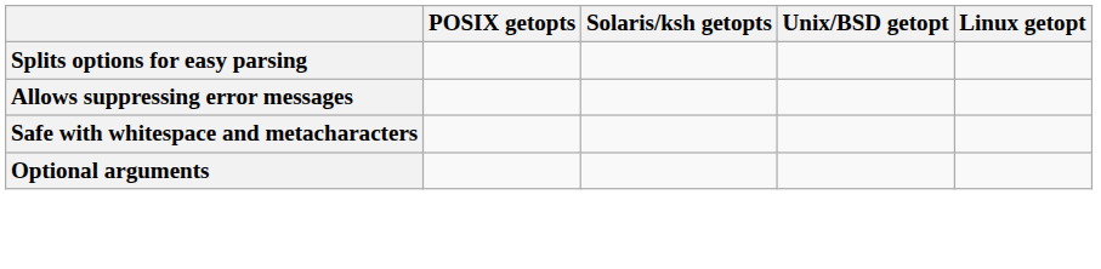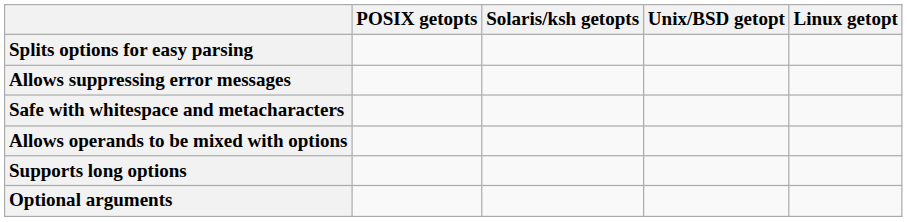 <table class="wikitable">
 <tr>
 <th></th>
 <th>POSIX getopts</th>
 <th>Solaris/ksh getopts</th>
 <th>Unix/BSD getopt</th>
 <th>Linux getopt</th>
 </tr>
 <tr>
 <th style="text-align: justify">Splits options for easy parsing</th>
 <td></td>
 <td></td>
 <td></td>
 <td></td>
 </tr>
 <tr>
 <th style="text-align: justify">Allows suppressing error messages</th>
 <td></td>
 <td></td>
 <td></td>
 <td></td>
 </tr>
 <tr>
 <th style="text-align: justify">Safe with whitespace and metacharacters</th>
 <td></td>
 <td></td>
 <td></td>
 <td></td>
 </tr>
 <tr>
+<th style="text-align: justify">Allows operands to be mixed with options</th>
+<td></td>
+<td></td>
+<td></td>
+<td></td>
+</tr>
+<tr>
+<th style="text-align: justify">Supports long options</th>
+<td></td>
+<td></td>
+<td></td>
+<td></td>
+</tr>
+<tr>
 <th style="text-align: justify">Optional arguments</th>
 <td></td>
 <td></td>
 <td></td>
 <td></td>
 </tr>
 </table>
